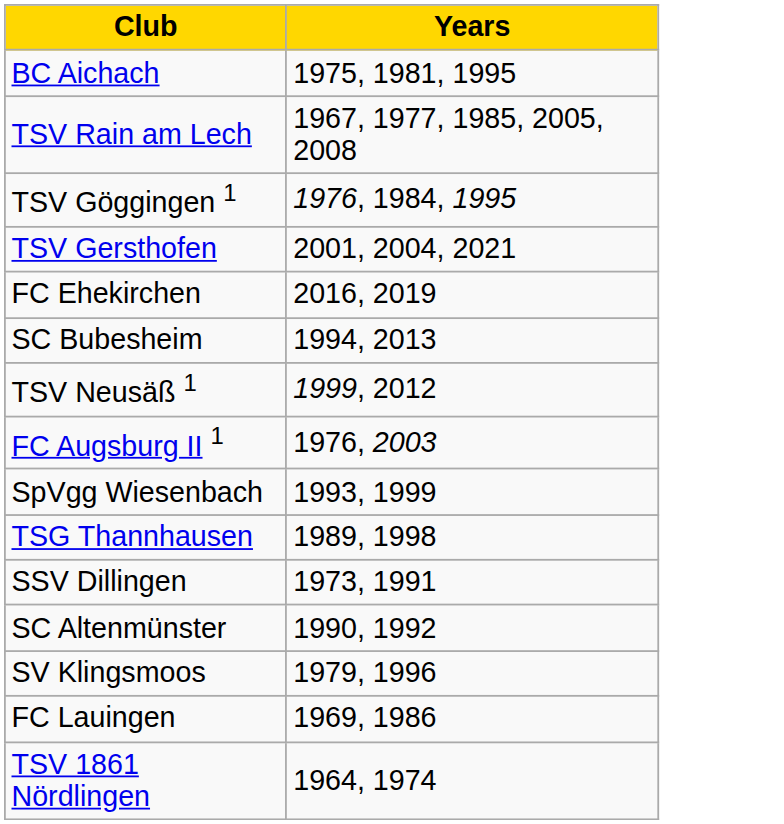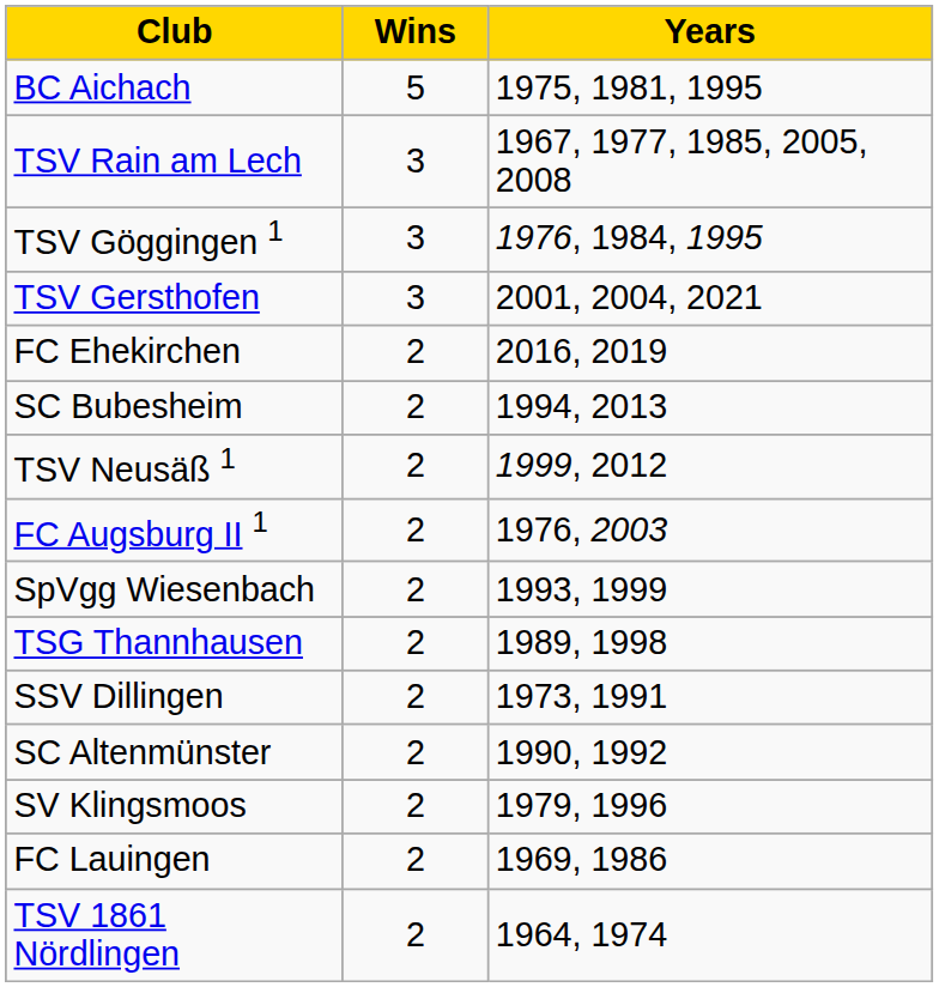 <table class="wikitable">
 <tr align="center" bgcolor="#FFD700">
 <td width="150"><strong>Club</strong></td>
+<td width="60"><strong>Wins</strong></td>
 <td width="200"><strong>Years</strong></td>
 </tr>
 <tr>
 <td><a href='#'>BC Aichach</a></td>
+<td align="center">5</td>
 <td>1975, 1981, 1995</td>
 </tr>
 <tr>
 <td><a href='#'>TSV Rain am Lech</a></td>
+<td align="center">3</td>
 <td>1967, 1977, 1985, 2005, 2008</td>
 </tr>
 <tr>
 <td>TSV Göggingen <sup>1</sup></td>
+<td align="center">3</td>
 <td><em>1976</em>, 1984, <em>1995</em></td>
 </tr>
 <tr>
 <td><a href='#'>TSV Gersthofen</a></td>
+<td align="center">3</td>
 <td>2001, 2004, 2021</td>
 </tr>
 <tr>
 <td>FC Ehekirchen</td>
+<td align="center">2</td>
 <td>2016, 2019</td>
 </tr>
 <tr>
 <td>SC Bubesheim</td>
+<td align="center">2</td>
 <td>1994, 2013</td>
 </tr>
 <tr>
 <td>TSV Neusäß <sup>1</sup></td>
+<td align="center">2</td>
 <td><em>1999</em>, 2012</td>
 </tr>
 <tr>
 <td><a href='#'>FC Augsburg II</a> <sup>1</sup></td>
+<td align="center">2</td>
 <td>1976, <em>2003</em></td>
 </tr>
 <tr>
 <td>SpVgg Wiesenbach</td>
+<td align="center">2</td>
 <td>1993, 1999</td>
 </tr>
 <tr>
 <td><a href='#'>TSG Thannhausen</a></td>
+<td align="center">2</td>
 <td>1989, 1998</td>
 </tr>
 <tr>
 <td>SSV Dillingen</td>
+<td align="center">2</td>
 <td>1973, 1991</td>
 </tr>
 <tr>
 <td>SC Altenmünster</td>
+<td align="center">2</td>
 <td>1990, 1992</td>
 </tr>
 <tr>
 <td>SV Klingsmoos</td>
+<td align="center">2</td>
 <td>1979, 1996</td>
 </tr>
 <tr>
 <td>FC Lauingen</td>
+<td align="center">2</td>
 <td>1969, 1986</td>
 </tr>
 <tr>
 <td><a href='#'>TSV 1861 Nördlingen</a></td>
+<td align="center">2</td>
 <td>1964, 1974</td>
 </tr>
 </table>
